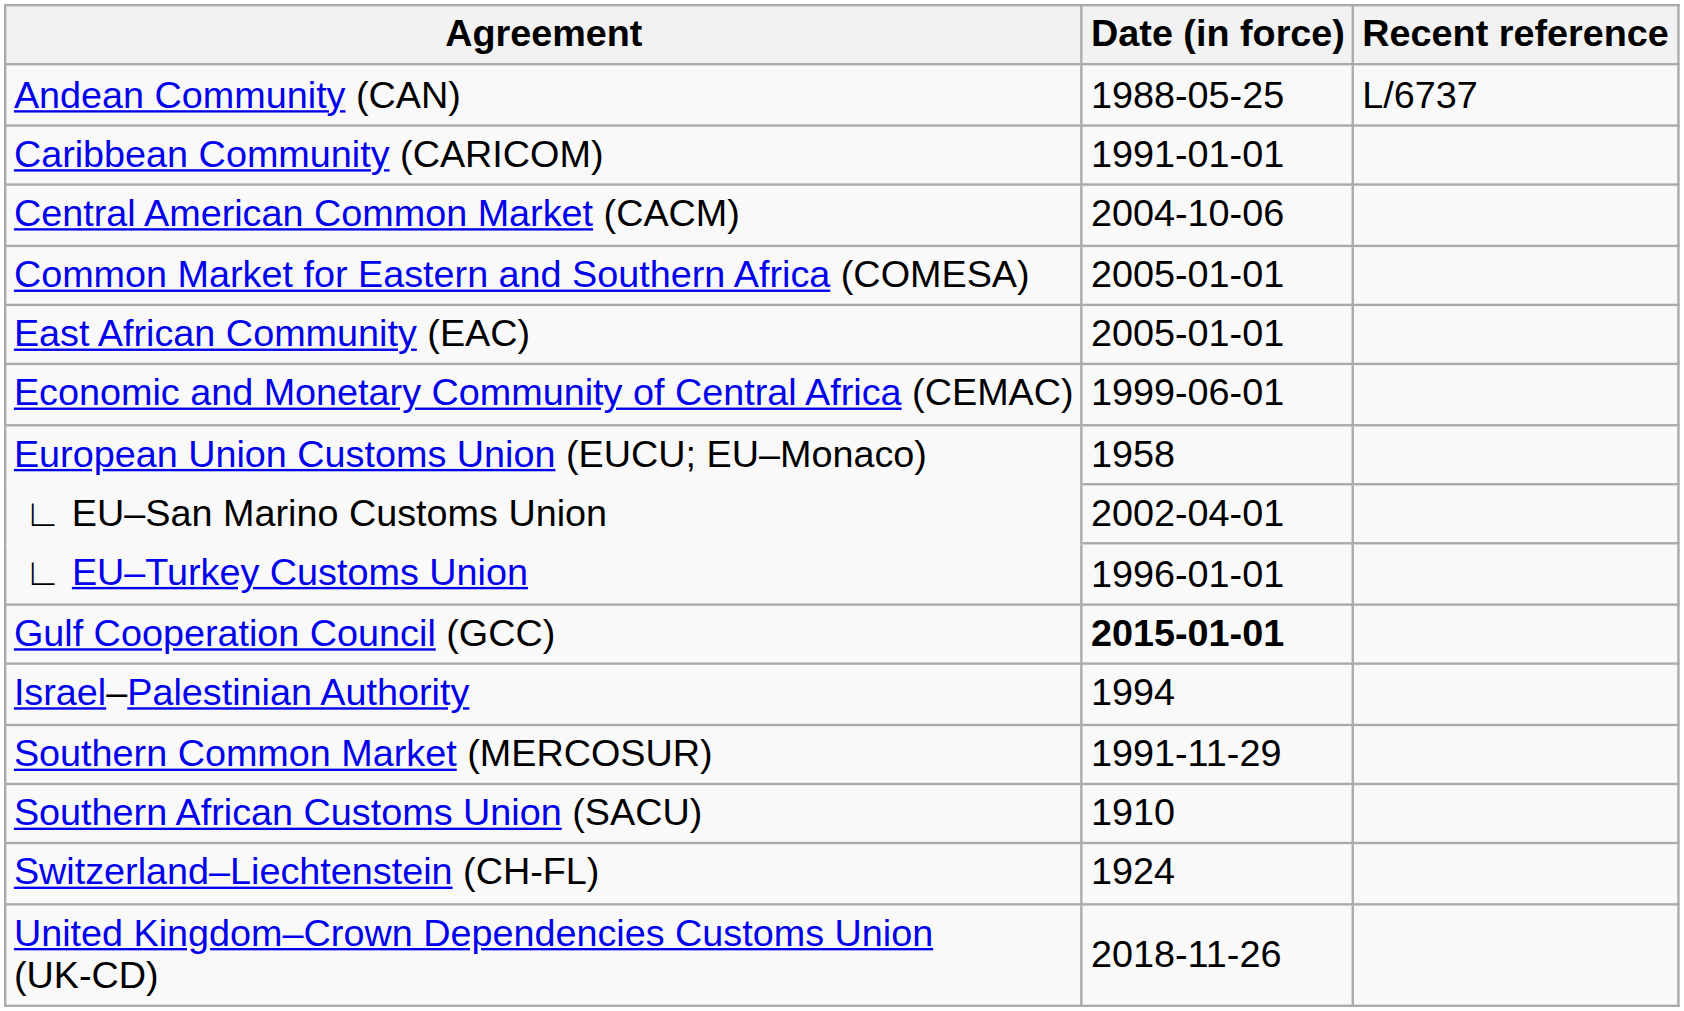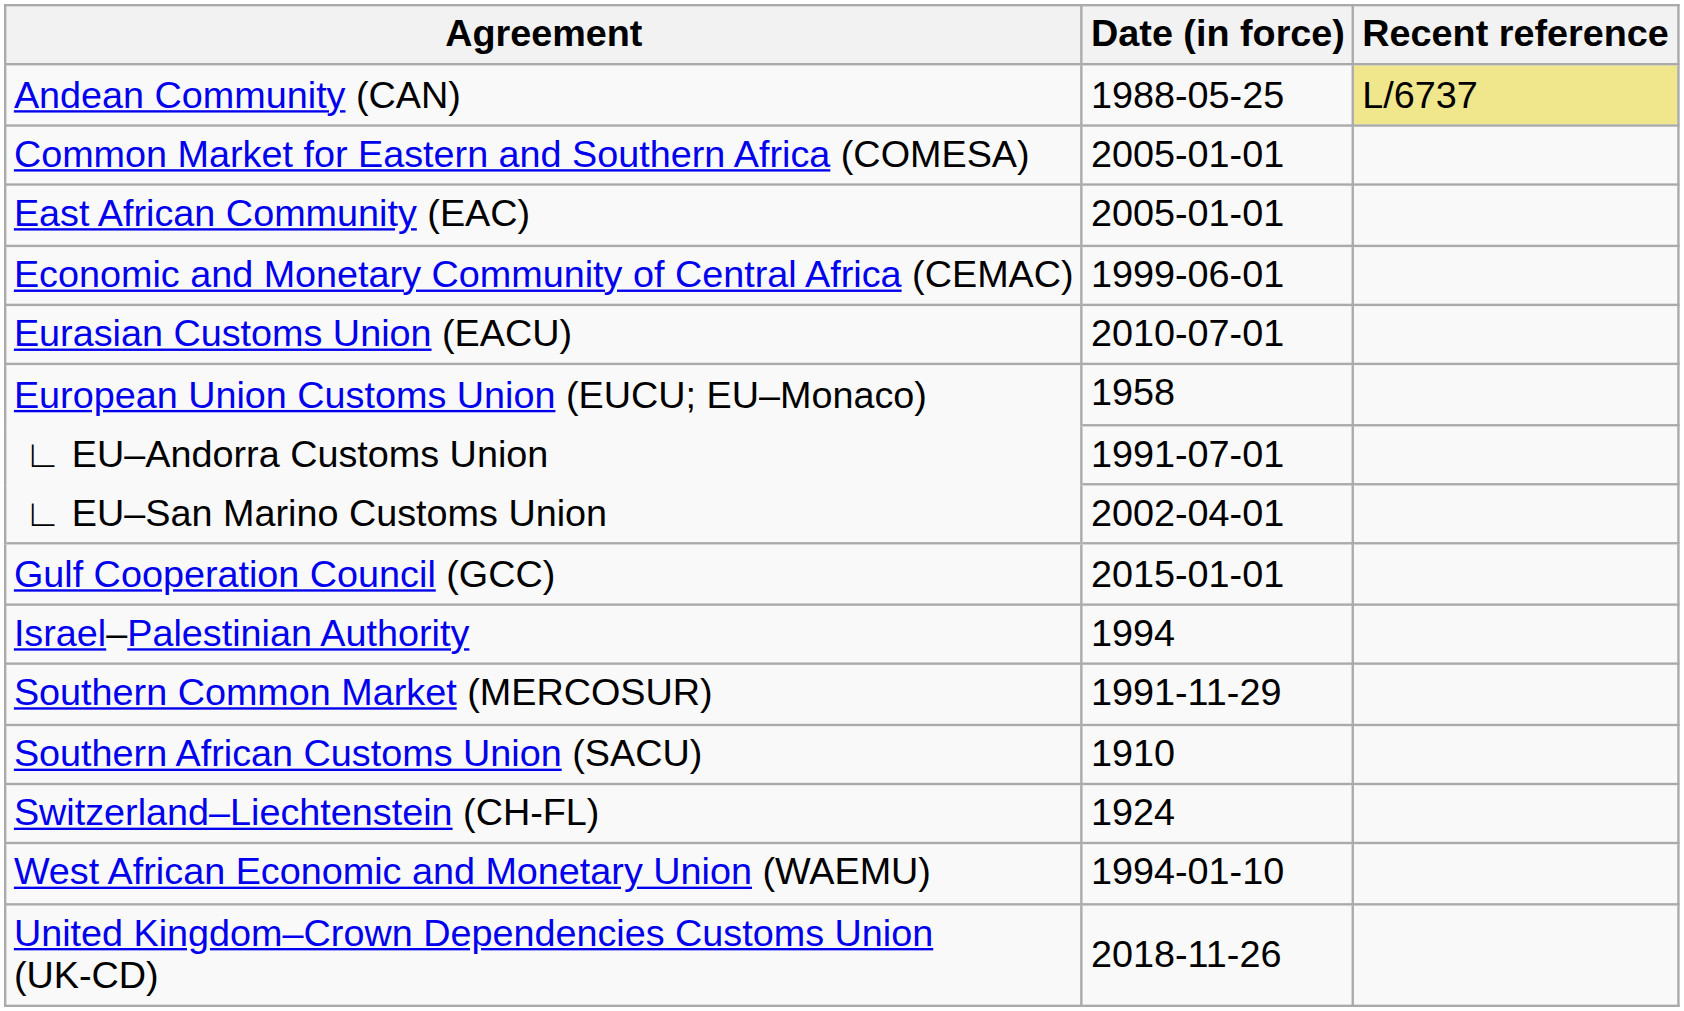 <table class="wikitable sortable">
 <tr>
 <th>Agreement</th>
 <th>Date (in force)</th>
 <th>Recent reference</th>
 </tr>
 <tr>
 <td> <a href='#'>Andean Community</a> (CAN)</td>
 <td>1988-05-25</td>
-<td>L/6737</td>
-</tr>
-<tr>
-<td> <a href='#'>Caribbean Community</a> (CARICOM)</td>
-<td>1991-01-01</td>
-<td></td>
-</tr>
-<tr>
-<td> <a href='#'>Central American Common Market</a> (CACM)</td>
-<td>2004-10-06</td>
-<td></td>
+<td style="background: khaki;">L/6737</td>
 </tr>
 <tr>
 <td> <a href='#'>Common Market for Eastern and Southern Africa</a> (COMESA)</td>
 <td>2005-01-01</td>
 <td></td>
 </tr>
 <tr>
 <td> <a href='#'>East African Community</a> (EAC)</td>
 <td>2005-01-01</td>
 <td></td>
 </tr>
 <tr>
 <td> <a href='#'>Economic and Monetary Community of Central Africa</a> (CEMAC)</td>
 <td>1999-06-01</td>
 <td></td>
 </tr>
 <tr>
+<td> <a href='#'>Eurasian Customs Union</a> (EACU)</td>
+<td>2010-07-01</td>
+<td></td>
+</tr>
+<tr>
 <td style="border-bottom: 0px;"> <a href='#'>European Union Customs Union</a> (EUCU; EU–Monaco)</td>
 <td>1958</td>
+<td></td>
+</tr>
+<tr>
+<td style="border-top: 0px; border-bottom: 0px;"> <strong>∟</strong>  EU–Andorra Customs Union</td>
+<td>1991-07-01</td>
 <td></td>
 </tr>
 <tr>
 <td style="border-top: 0px; border-bottom: 0px;"> <strong>∟</strong>  EU–San Marino Customs Union</td>
 <td>2002-04-01</td>
 <td></td>
 </tr>
 <tr>
-<td style="border-top: 0px;"> <strong>∟</strong>  <a href='#'>EU–Turkey Customs Union</a></td>
-<td>1996-01-01</td>
-<td></td>
-</tr>
-<tr>
 <td> <a href='#'>Gulf Cooperation Council</a> (GCC)</td>
-<td><strong>2015-01-01</strong></td>
+<td>2015-01-01</td>
 <td></td>
 </tr>
 <tr>
 <td>  <a href='#'>Israel</a>–<a href='#'>Palestinian Authority</a></td>
 <td>1994</td>
 <td></td>
 </tr>
 <tr>
 <td> <a href='#'>Southern Common Market</a> (MERCOSUR)</td>
 <td>1991-11-29</td>
 <td></td>
 </tr>
 <tr>
 <td><a href='#'>Southern African Customs Union</a> (SACU)</td>
 <td>1910</td>
 <td></td>
 </tr>
 <tr>
 <td>  <a href='#'>Switzerland–Liechtenstein</a> (CH-FL)</td>
 <td>1924</td>
 <td></td>
 </tr>
 <tr>
+<td><a href='#'>West African Economic and Monetary Union</a> (WAEMU)</td>
+<td>1994-01-10</td>
+<td></td>
+</tr>
+<tr>
 <td> <a href='#'>United Kingdom–Crown Dependencies Customs Union</a><br>(UK-CD)</td>
 <td>2018-11-26</td>
 <td> </td>
 </tr>
 </table>
